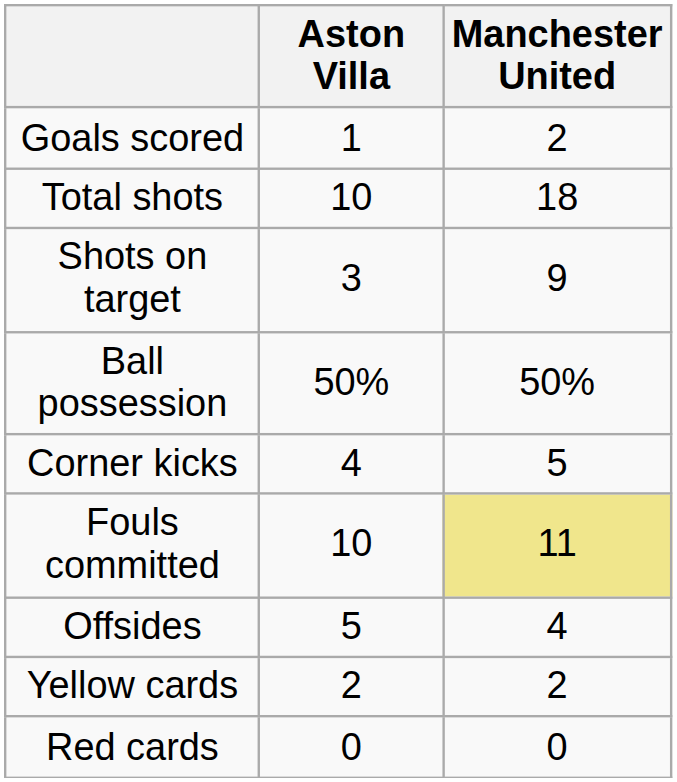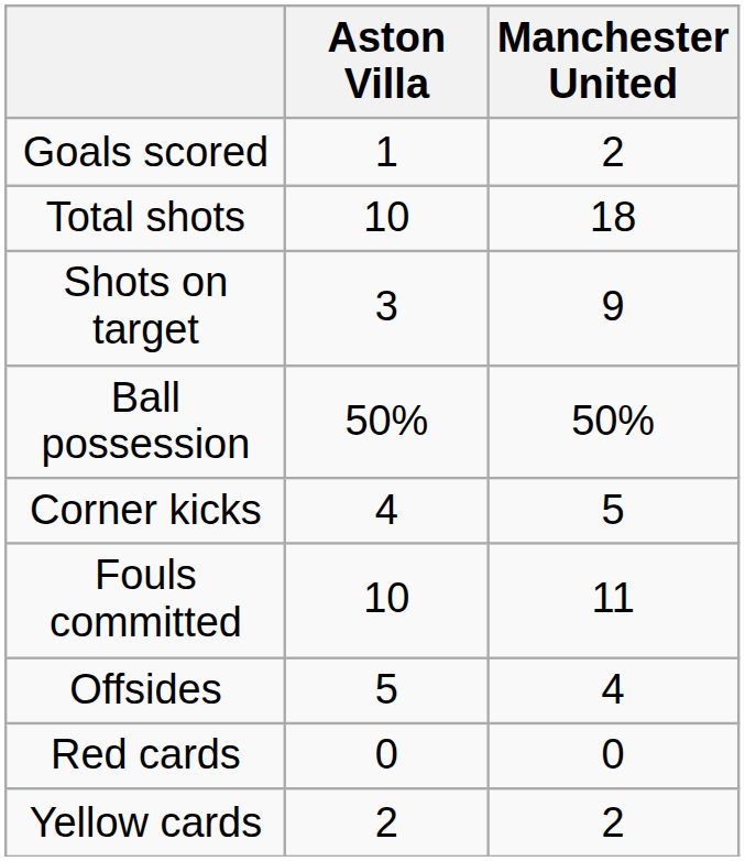 <table class="wikitable" style="text-align: center">
 <tr>
 <th width=100></th>
 <th width=70>Aston Villa</th>
 <th width=70>Manchester United</th>
 </tr>
 <tr>
 <td>Goals scored</td>
 <td>1</td>
 <td>2</td>
 </tr>
 <tr>
 <td>Total shots</td>
 <td>10</td>
 <td>18</td>
 </tr>
 <tr>
 <td>Shots on target</td>
 <td>3</td>
 <td>9</td>
 </tr>
 <tr>
 <td>Ball possession</td>
 <td>50%</td>
 <td>50%</td>
 </tr>
 <tr>
 <td>Corner kicks</td>
 <td>4</td>
 <td>5</td>
 </tr>
 <tr>
 <td>Fouls committed</td>
 <td>10</td>
-<td style="background: khaki;">11</td>
+<td>11</td>
 </tr>
 <tr>
 <td>Offsides</td>
 <td>5</td>
 <td>4</td>
 </tr>
 <tr>
+<td>Red cards</td>
+<td>0</td>
+<td>0</td>
+</tr>
+<tr>
 <td>Yellow cards</td>
 <td>2</td>
 <td>2</td>
 </tr>
-<tr>
-<td>Red cards</td>
-<td>0</td>
-<td>0</td>
-</tr>
 </table>
